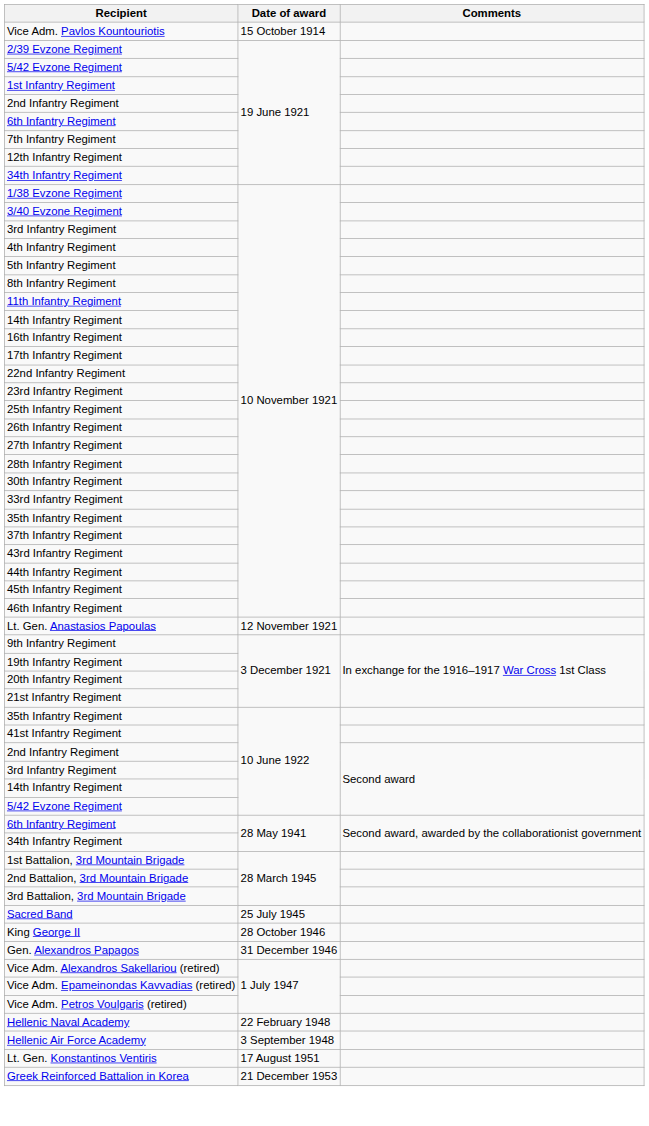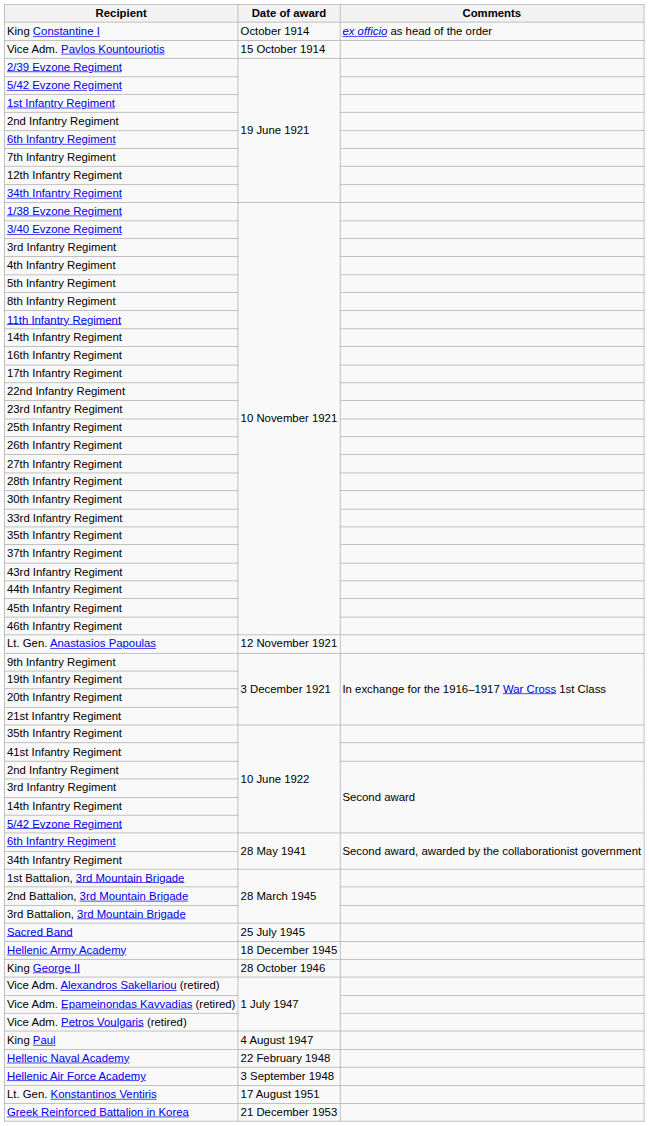 <table class="wikitable">
 <tr>
 <th>Recipient</th>
 <th>Date of award</th>
 <th>Comments</th>
+</tr>
+<tr>
+<td>King <a href='#'>Constantine I</a></td>
+<td>October 1914</td>
+<td><em><a href='#'>ex officio</a></em> as head of the order</td>
 </tr>
 <tr>
 <td>Vice Adm. <a href='#'>Pavlos Kountouriotis</a></td>
 <td>15 October 1914</td>
 <td></td>
 </tr>
 <tr>
 <td><a href='#'>2/39 Evzone Regiment</a></td>
 <td rowspan="8">19 June 1921</td>
 <td></td>
 </tr>
 <tr>
 <td><a href='#'>5/42 Evzone Regiment</a></td>
 <td></td>
 </tr>
 <tr>
 <td><a href='#'>1st Infantry Regiment</a></td>
 <td></td>
 </tr>
 <tr>
 <td>2nd Infantry Regiment</td>
 <td></td>
 </tr>
 <tr>
 <td><a href='#'>6th Infantry Regiment</a></td>
 <td></td>
 </tr>
 <tr>
 <td>7th Infantry Regiment</td>
 <td></td>
 </tr>
 <tr>
 <td>12th Infantry Regiment</td>
 <td></td>
 </tr>
 <tr>
 <td><a href='#'>34th Infantry Regiment</a></td>
 <td></td>
 </tr>
 <tr>
 <td><a href='#'>1/38 Evzone Regiment</a></td>
 <td rowspan="24">10 November 1921</td>
 <td></td>
 </tr>
 <tr>
 <td><a href='#'>3/40 Evzone Regiment</a></td>
 <td></td>
 </tr>
 <tr>
 <td>3rd Infantry Regiment</td>
 <td></td>
 </tr>
 <tr>
 <td>4th Infantry Regiment</td>
 <td></td>
 </tr>
 <tr>
 <td>5th Infantry Regiment</td>
 <td></td>
 </tr>
 <tr>
 <td>8th Infantry Regiment</td>
 <td></td>
 </tr>
 <tr>
 <td><a href='#'>11th Infantry Regiment</a></td>
 <td></td>
 </tr>
 <tr>
 <td>14th Infantry Regiment</td>
 <td></td>
 </tr>
 <tr>
 <td>16th Infantry Regiment</td>
 <td></td>
 </tr>
 <tr>
 <td>17th Infantry Regiment</td>
 <td></td>
 </tr>
 <tr>
 <td>22nd Infantry Regiment</td>
 <td></td>
 </tr>
 <tr>
 <td>23rd Infantry Regiment</td>
 <td></td>
 </tr>
 <tr>
 <td>25th Infantry Regiment</td>
 <td></td>
 </tr>
 <tr>
 <td>26th Infantry Regiment</td>
 <td></td>
 </tr>
 <tr>
 <td>27th Infantry Regiment</td>
 <td></td>
 </tr>
 <tr>
 <td>28th Infantry Regiment</td>
 <td></td>
 </tr>
 <tr>
 <td>30th Infantry Regiment</td>
 <td></td>
 </tr>
 <tr>
 <td>33rd Infantry Regiment</td>
 <td></td>
 </tr>
 <tr>
 <td>35th Infantry Regiment</td>
 <td></td>
 </tr>
 <tr>
 <td>37th Infantry Regiment</td>
 <td></td>
 </tr>
 <tr>
 <td>43rd Infantry Regiment</td>
 <td></td>
 </tr>
 <tr>
 <td>44th Infantry Regiment</td>
 <td></td>
 </tr>
 <tr>
 <td>45th Infantry Regiment</td>
 <td></td>
 </tr>
 <tr>
 <td>46th Infantry Regiment</td>
 <td></td>
 </tr>
 <tr>
 <td>Lt. Gen. <a href='#'>Anastasios Papoulas</a></td>
 <td>12 November 1921</td>
 <td></td>
 </tr>
 <tr>
 <td>9th Infantry Regiment</td>
 <td rowspan="4">3 December 1921</td>
 <td rowspan="4">In exchange for the 1916–1917 <a href='#'>War Cross</a> 1st Class</td>
 </tr>
 <tr>
 <td>19th Infantry Regiment</td>
 </tr>
 <tr>
 <td>20th Infantry Regiment</td>
 </tr>
 <tr>
 <td>21st Infantry Regiment</td>
 </tr>
 <tr>
 <td>35th Infantry Regiment</td>
 <td rowspan="6">10 June 1922</td>
 <td></td>
 </tr>
 <tr>
 <td>41st Infantry Regiment</td>
 <td></td>
 </tr>
 <tr>
 <td>2nd Infantry Regiment</td>
 <td rowspan="4">Second award</td>
 </tr>
 <tr>
 <td>3rd Infantry Regiment</td>
 </tr>
 <tr>
 <td>14th Infantry Regiment</td>
 </tr>
 <tr>
 <td><a href='#'>5/42 Evzone Regiment</a></td>
 </tr>
 <tr>
 <td><a href='#'>6th Infantry Regiment</a></td>
 <td rowspan="2">28 May 1941</td>
 <td rowspan="2">Second award, awarded by the collaborationist government</td>
 </tr>
 <tr>
 <td>34th Infantry Regiment</td>
 </tr>
 <tr>
 <td>1st Battalion, <a href='#'>3rd Mountain Brigade</a></td>
 <td rowspan="3">28 March 1945</td>
 <td></td>
 </tr>
 <tr>
 <td>2nd Battalion, <a href='#'>3rd Mountain Brigade</a></td>
 <td></td>
 </tr>
 <tr>
 <td>3rd Battalion, <a href='#'>3rd Mountain Brigade</a></td>
 <td></td>
 </tr>
 <tr>
 <td><a href='#'>Sacred Band</a></td>
 <td>25 July 1945</td>
 <td></td>
 </tr>
 <tr>
-<td>King <a href='#'>George II</a></td>
-<td>28 October 1946</td>
+<td><a href='#'>Hellenic Army Academy</a></td>
+<td>18 December 1945</td>
 <td></td>
 </tr>
 <tr>
-<td>Gen. <a href='#'>Alexandros Papagos</a></td>
-<td>31 December 1946</td>
+<td>King <a href='#'>George II</a></td>
+<td>28 October 1946</td>
 <td></td>
 </tr>
 <tr>
 <td>Vice Adm. <a href='#'>Alexandros Sakellariou</a> (retired)</td>
 <td rowspan="3">1 July 1947</td>
 <td></td>
 </tr>
 <tr>
 <td>Vice Adm. <a href='#'>Epameinondas Kavvadias</a> (retired)</td>
 <td></td>
 </tr>
 <tr>
 <td>Vice Adm. <a href='#'>Petros Voulgaris</a> (retired)</td>
+<td></td>
+</tr>
+<tr>
+<td>King <a href='#'>Paul</a></td>
+<td>4 August 1947</td>
 <td></td>
 </tr>
 <tr>
 <td><a href='#'>Hellenic Naval Academy</a></td>
 <td>22 February 1948</td>
 <td></td>
 </tr>
 <tr>
 <td><a href='#'>Hellenic Air Force Academy</a></td>
 <td>3 September 1948</td>
 <td></td>
 </tr>
 <tr>
 <td>Lt. Gen. <a href='#'>Konstantinos Ventiris</a></td>
 <td>17 August 1951</td>
 </tr>
 <tr>
 <td><a href='#'>Greek Reinforced Battalion in Korea</a></td>
 <td>21 December 1953</td>
 <td></td>
 </tr>
 </table>
